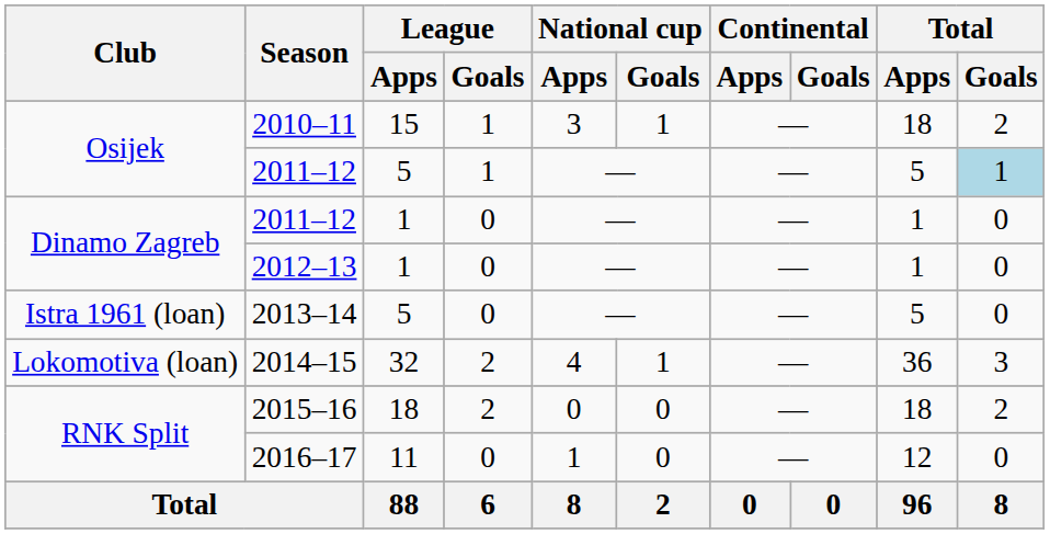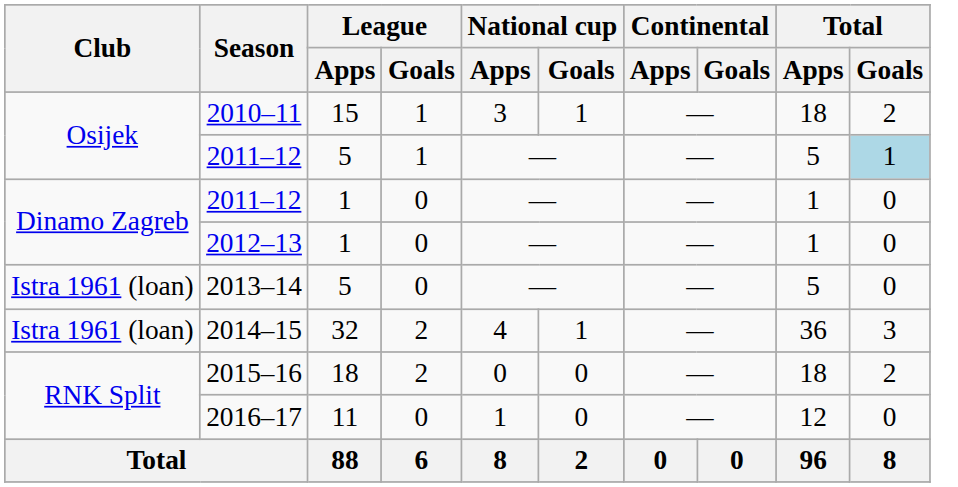 <table class="wikitable" style="text-align:center">
 <tr>
 <th rowspan="2">Club</th>
 <th rowspan="2">Season</th>
 <th colspan="2">League</th>
 <th colspan="2">National cup</th>
 <th colspan="2">Continental</th>
 <th colspan="2">Total</th>
 </tr>
 <tr>
 <th>Apps</th>
 <th>Goals</th>
 <th>Apps</th>
 <th>Goals</th>
 <th>Apps</th>
 <th>Goals</th>
 <th>Apps</th>
 <th>Goals</th>
 </tr>
 <tr>
 <td rowspan="2" valign="center"><a href='#'>Osijek</a></td>
 <td><a href='#'>2010–11</a></td>
 <td>15</td>
 <td>1</td>
 <td>3</td>
 <td>1</td>
 <td colspan="2">—</td>
 <td>18</td>
 <td>2</td>
 </tr>
 <tr>
 <td><a href='#'>2011–12</a></td>
 <td>5</td>
 <td>1</td>
 <td colspan="2">—</td>
 <td colspan="2">—</td>
 <td>5</td>
 <td style="background: lightblue;">1</td>
 </tr>
 <tr>
 <td rowspan="2" valign="center"><a href='#'>Dinamo Zagreb</a></td>
 <td><a href='#'>2011–12</a></td>
 <td>1</td>
 <td>0</td>
 <td colspan="2">—</td>
 <td colspan="2">—</td>
 <td>1</td>
 <td>0</td>
 </tr>
 <tr>
 <td><a href='#'>2012–13</a></td>
 <td>1</td>
 <td>0</td>
 <td colspan="2">—</td>
 <td colspan="2">—</td>
 <td>1</td>
 <td>0</td>
 </tr>
 <tr>
 <td valign="center"><a href='#'>Istra 1961</a> (loan)</td>
 <td>2013–14</td>
 <td>5</td>
 <td>0</td>
 <td colspan="2">—</td>
 <td colspan="2">—</td>
 <td>5</td>
 <td>0</td>
 </tr>
 <tr>
-<td valign="center"><a href='#'>Lokomotiva</a> (loan)</td>
+<td valign="center"><a href='#'>Istra 1961</a> (loan)</td>
 <td>2014–15</td>
 <td>32</td>
 <td>2</td>
 <td>4</td>
 <td>1</td>
 <td colspan="2">—</td>
 <td>36</td>
 <td>3</td>
 </tr>
 <tr>
 <td rowspan="2" valign="center"><a href='#'>RNK Split</a></td>
 <td>2015–16</td>
 <td>18</td>
 <td>2</td>
 <td>0</td>
 <td>0</td>
 <td colspan="2">—</td>
 <td>18</td>
 <td>2</td>
 </tr>
 <tr>
 <td>2016–17</td>
 <td>11</td>
 <td>0</td>
 <td>1</td>
 <td>0</td>
 <td colspan="2">—</td>
 <td>12</td>
 <td>0</td>
 </tr>
 <tr>
 <th colspan="2">Total</th>
 <th>88</th>
 <th>6</th>
 <th>8</th>
 <th>2</th>
 <th>0</th>
 <th>0</th>
 <th>96</th>
 <th>8</th>
 </tr>
 </table>
